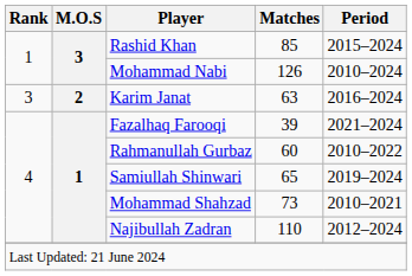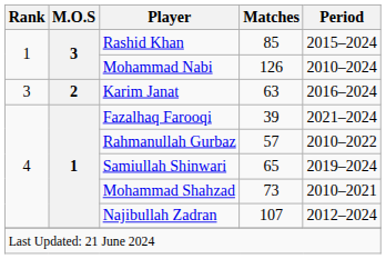 <table class="wikitable plainrowheaders sortable">
 <tr>
 <th scope=col>Rank</th>
 <th scope=col>M.O.S</th>
 <th scope=col>Player</th>
 <th scope=col>Matches</th>
 <th scope=col>Period</th>
 </tr>
 <tr>
 <td align=center rowspan=2>1</td>
 <th scope=row style=text-align:center; rowspan=2>3</th>
 <td><a href='#'>Rashid Khan</a></td>
 <td align=center>85</td>
 <td>2015–2024</td>
 </tr>
 <tr>
 <td><a href='#'>Mohammad Nabi</a></td>
 <td align=center>126</td>
 <td>2010–2024</td>
 </tr>
 <tr>
 <td align=center>3</td>
 <th scope=row style=text-align:center;>2</th>
 <td><a href='#'>Karim Janat</a></td>
 <td align=center>63</td>
 <td>2016–2024</td>
 </tr>
 <tr>
 <td align=center rowspan=5>4</td>
 <th scope=row style=text-align:center; rowspan=5>1</th>
 <td><a href='#'>Fazalhaq Farooqi</a></td>
 <td align=center>39</td>
 <td>2021–2024</td>
 </tr>
 <tr>
 <td><a href='#'>Rahmanullah Gurbaz</a></td>
-<td align=center>60</td>
+<td align=center>57</td>
 <td>2010–2022</td>
 </tr>
 <tr>
 <td><a href='#'>Samiullah Shinwari</a></td>
 <td align=center>65</td>
 <td>2019–2024</td>
 </tr>
 <tr>
 <td><a href='#'>Mohammad Shahzad</a></td>
 <td align=center>73</td>
 <td>2010–2021</td>
 </tr>
 <tr>
 <td><a href='#'>Najibullah Zadran</a></td>
-<td align=center>110</td>
+<td align=center>107</td>
 <td>2012–2024</td>
 </tr>
 <tr>
 </tr>
 <tr class=sortbottom>
 <td colspan=7><small>Last Updated: 21 June 2024</small></td>
 </tr>
 </table>
